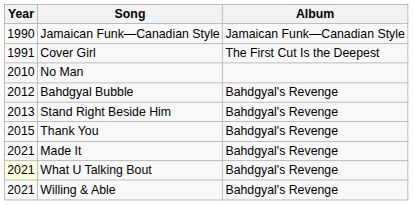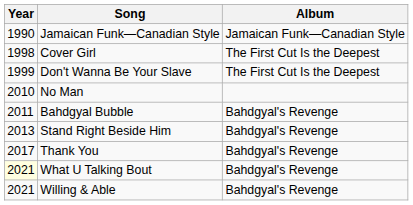 <table class="wikitable">
 <tr>
 <th>Year</th>
 <th>Song</th>
 <th>Album</th>
 </tr>
 <tr>
 <td>1990</td>
 <td>Jamaican Funk—Canadian Style</td>
 <td>Jamaican Funk—Canadian Style</td>
 </tr>
 <tr>
-<td>1991</td>
+<td>1998</td>
 <td>Cover Girl</td>
+<td>The First Cut Is the Deepest</td>
+</tr>
+<tr>
+<td>1999</td>
+<td>Don't Wanna Be Your Slave</td>
 <td>The First Cut Is the Deepest</td>
 </tr>
 <tr>
 <td>2010</td>
 <td>No Man</td>
 <td></td>
 </tr>
 <tr>
-<td>2012</td>
+<td>2011</td>
 <td>Bahdgyal Bubble</td>
 <td>Bahdgyal's Revenge</td>
 </tr>
 <tr>
 <td>2013</td>
 <td>Stand Right Beside Him</td>
 <td>Bahdgyal's Revenge</td>
 </tr>
 <tr>
-<td>2015</td>
+<td>2017</td>
 <td>Thank You</td>
-<td>Bahdgyal's Revenge</td>
-</tr>
-<tr>
-<td>2021</td>
-<td>Made It</td>
 <td>Bahdgyal's Revenge</td>
 </tr>
 <tr>
 <td style="background: lightyellow;">2021</td>
 <td>What U Talking Bout</td>
 <td>Bahdgyal's Revenge</td>
 </tr>
 <tr>
 <td>2021</td>
 <td>Willing & Able</td>
 <td>Bahdgyal's Revenge</td>
 </tr>
 </table>
